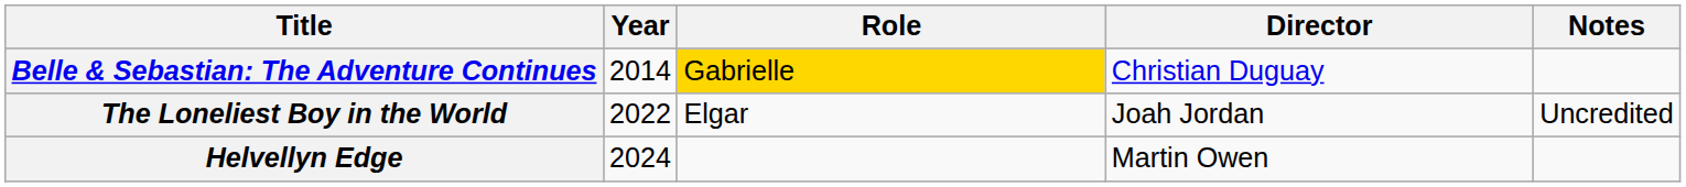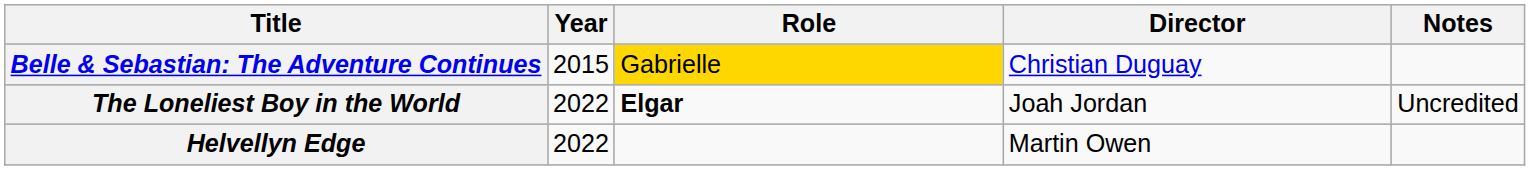 <table class="wikitable plainrowheaders sortable">
 <tr>
 <th scope="col">Title</th>
 <th scope="col">Year</th>
 <th scope="col" style="width: 15em;">Role</th>
 <th scope="col" style="width: 15em;">Director</th>
 <th scope="col" class="unsortable">Notes</th>
 </tr>
 <tr>
 <th scope=row><em><a href='#'>Belle & Sebastian: The Adventure Continues</a></em></th>
-<td>2014</td>
+<td>2015</td>
 <td style="background: gold;">Gabrielle</td>
 <td><a href='#'>Christian Duguay</a></td>
 <td></td>
 </tr>
 <tr>
 <th scope=row><em>The Loneliest Boy in the World</em></th>
 <td>2022</td>
-<td>Elgar</td>
+<td><strong>Elgar</strong></td>
 <td>Joah Jordan</td>
 <td>Uncredited</td>
 </tr>
 <tr>
 <th scope=row><em>Helvellyn Edge</em></th>
-<td>2024</td>
+<td>2022</td>
 <td></td>
 <td>Martin Owen</td>
 <td></td>
 </tr>
 </table>
